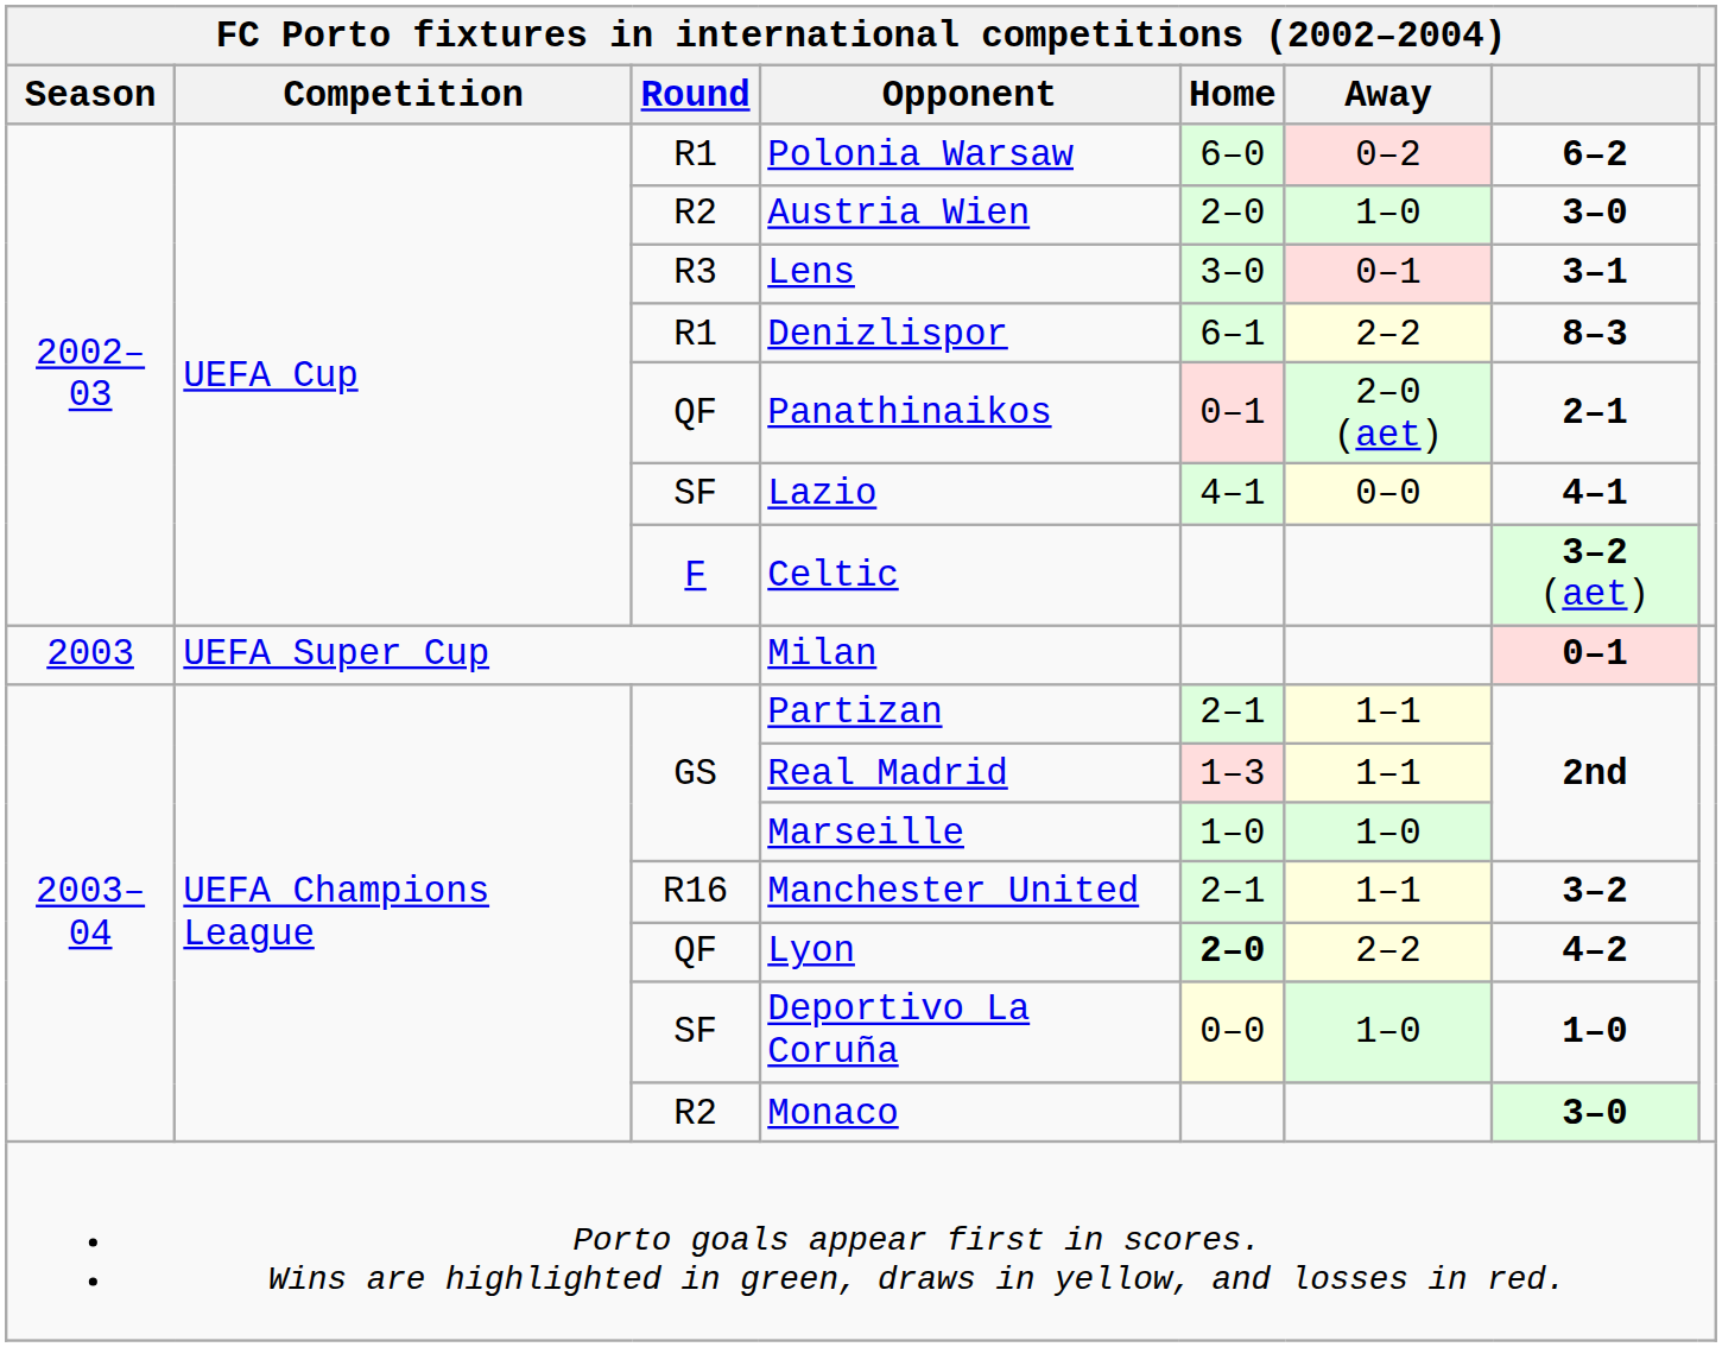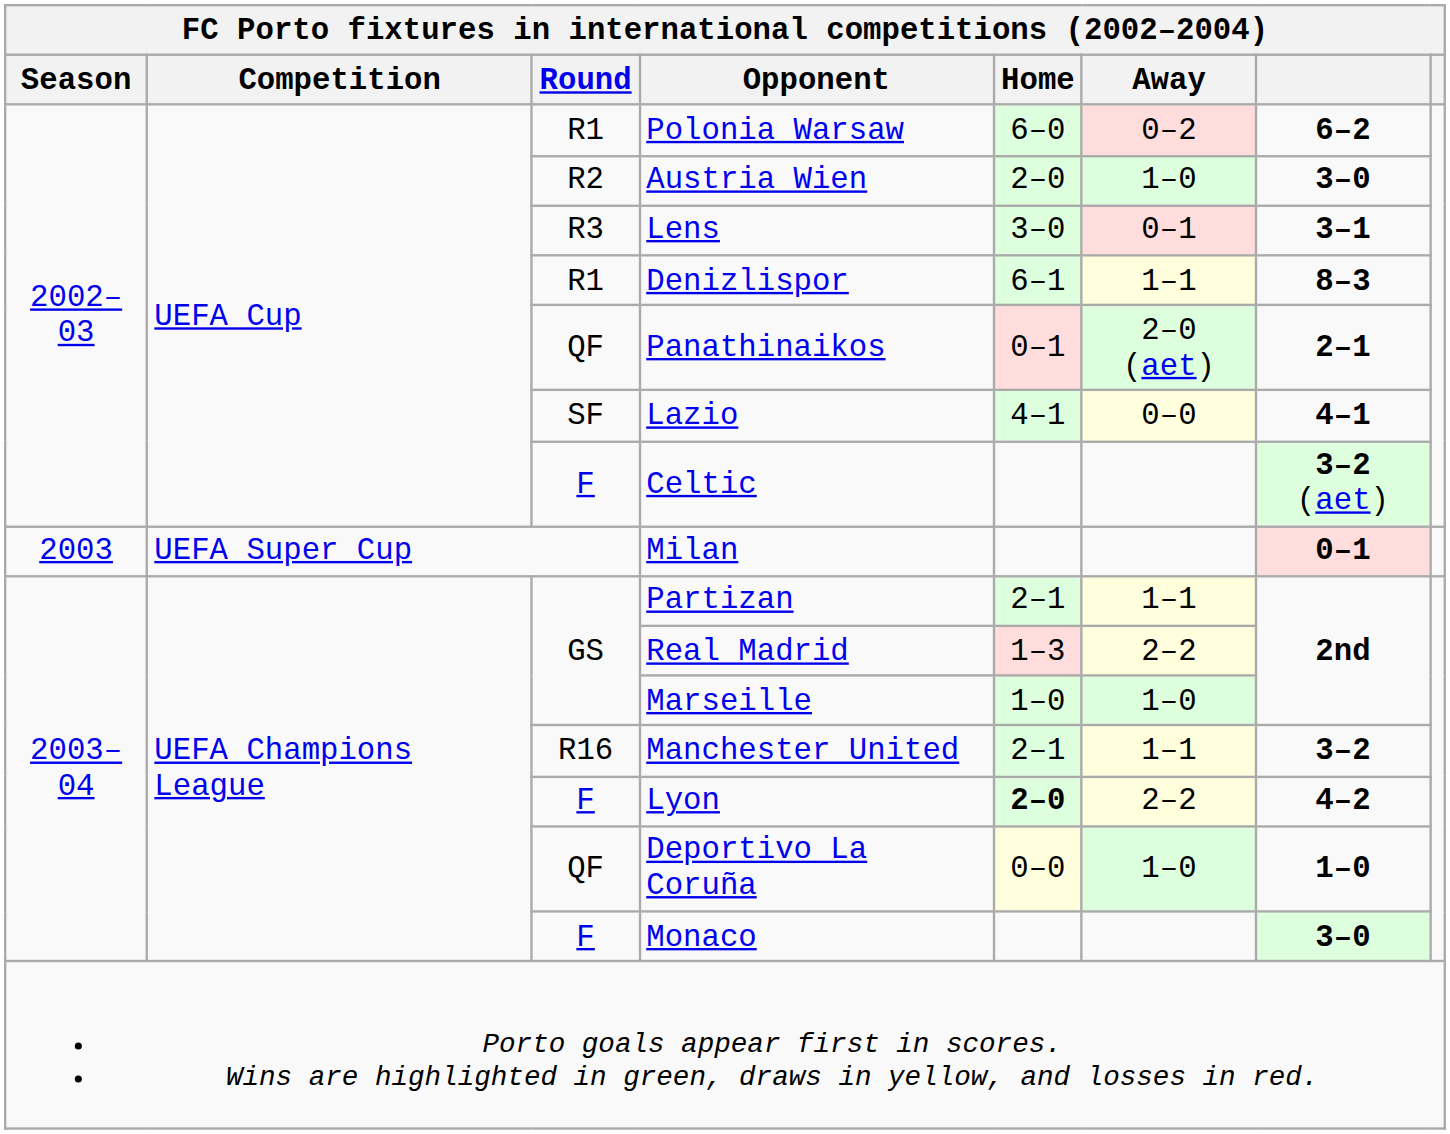 <table class="wikitable collapsible collapsed" style="text-align: center;">
 <tr>
 <th colspan=8>FC Porto fixtures in international competitions (2002–2004)</th>
 </tr>
 <tr>
 <th scope=col>Season</th>
 <th scope=col>Competition</th>
 <th scope=col><a href='#'>Round</a></th>
 <th scope=col>Opponent</th>
 <th scope=col>Home</th>
 <th scope=col>Away</th>
 <th scope=col></th>
 <th scope=col></th>
 </tr>
 <tr>
 <td rowspan=7><a href='#'>2002–03</a></td>
 <td rowspan="7" style="text-align:left;"><a href='#'>UEFA Cup</a></td>
 <td>R1</td>
 <td align=left> <a href='#'>Polonia Warsaw</a></td>
 <td style="background:#dfd;">6–0</td>
 <td style="background:#fdd;">0–2</td>
 <td><strong>6–2</strong></td>
 <td rowspan=7></td>
 </tr>
 <tr>
 <td>R2</td>
 <td align=left> <a href='#'>Austria Wien</a></td>
 <td style="background:#dfd;">2–0</td>
 <td style="background:#dfd;">1–0</td>
 <td><strong>3–0</strong></td>
 </tr>
 <tr>
 <td>R3</td>
 <td align=left> <a href='#'>Lens</a></td>
 <td style="background:#dfd;">3–0</td>
 <td style="background:#fdd;">0–1</td>
 <td><strong>3–1</strong></td>
 </tr>
 <tr>
 <td>R1</td>
 <td align=left> <a href='#'>Denizlispor</a></td>
 <td style="background:#dfd;">6–1</td>
-<td style="background:#ffd;">2–2</td>
+<td style="background:#ffd;">1–1</td>
 <td><strong>8–3</strong></td>
 </tr>
 <tr>
 <td>QF</td>
 <td align=left> <a href='#'>Panathinaikos</a></td>
 <td style="background:#fdd;">0–1</td>
 <td style="background:#dfd;">2–0 (<a href='#'>aet</a>)</td>
 <td><strong>2–1</strong></td>
 </tr>
 <tr>
 <td>SF</td>
 <td align=left> <a href='#'>Lazio</a></td>
 <td style="background:#dfd;">4–1</td>
 <td style="background:#ffd;">0–0</td>
 <td><strong>4–1</strong></td>
 </tr>
 <tr>
 <td><a href='#'>F</a></td>
 <td align=left> <a href='#'>Celtic</a></td>
 <td></td>
 <td></td>
 <td style="background:#dfd;"><strong>3–2</strong> (<a href='#'>aet</a>)</td>
 </tr>
 <tr>
 <td><a href='#'>2003</a></td>
 <td colspan="2" style="text-align:left;"><a href='#'>UEFA Super Cup</a></td>
 <td align=left> <a href='#'>Milan</a></td>
 <td></td>
 <td></td>
 <td style="background:#fdd;"><strong>0–1</strong></td>
 <td></td>
 </tr>
 <tr>
 <td rowspan=7><a href='#'>2003–04</a></td>
 <td rowspan="7" style="text-align:left;"><a href='#'>UEFA Champions League</a></td>
 <td rowspan=3>GS</td>
 <td align=left> <a href='#'>Partizan</a></td>
 <td style="background:#dfd;">2–1</td>
 <td style="background:#ffd;">1–1</td>
 <td rowspan=3><strong>2nd</strong></td>
 <td rowspan=7></td>
 </tr>
 <tr>
 <td align=left> <a href='#'>Real Madrid</a></td>
 <td style="background:#fdd;">1–3</td>
-<td style="background:#ffd;">1–1</td>
+<td style="background:#ffd;">2–2</td>
 </tr>
 <tr>
 <td align=left> <a href='#'>Marseille</a></td>
 <td style="background:#dfd;">1–0</td>
 <td style="background:#dfd;">1–0</td>
 </tr>
 <tr>
 <td>R16</td>
 <td align=left> <a href='#'>Manchester United</a></td>
 <td style="background:#dfd;">2–1</td>
 <td style="background:#ffd;">1–1</td>
 <td><strong>3–2</strong></td>
 </tr>
 <tr>
-<td>QF</td>
+<td><a href='#'>F</a></td>
 <td align=left> <a href='#'>Lyon</a></td>
 <td style="background:#dfd;"><strong>2–0</strong></td>
 <td style="background:#ffd;">2–2</td>
 <td><strong>4–2</strong></td>
 </tr>
 <tr>
-<td>SF</td>
+<td>QF</td>
 <td align=left> <a href='#'>Deportivo La Coruña</a></td>
 <td style="background:#ffd;">0–0</td>
 <td style="background:#dfd;">1–0</td>
 <td><strong>1–0</strong></td>
 </tr>
 <tr>
-<td>R2</td>
+<td><a href='#'>F</a></td>
 <td align=left> <a href='#'>Monaco</a></td>
 <td></td>
 <td></td>
 <td style="background:#dfd;"><strong>3–0</strong></td>
 </tr>
 <tr>
 <td colspan=8 style="font-style:italic; font-size:90%"><br><ul><li>Porto goals appear first in scores.</li><li>Wins are highlighted in green, draws in yellow, and losses in red.</li></ul></td>
 </tr>
 </table>
